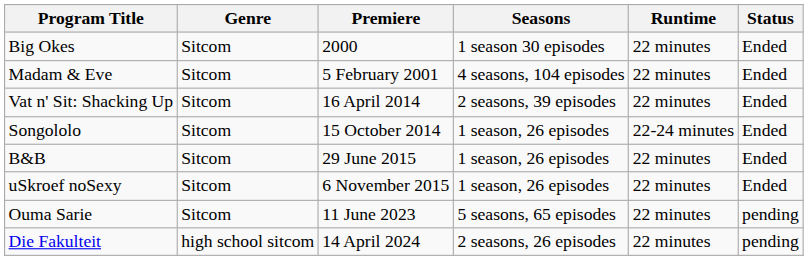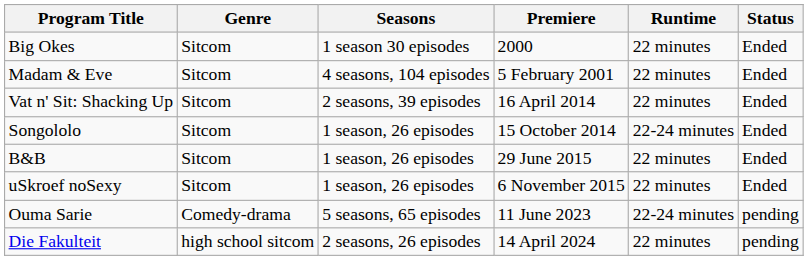 <table class="wikitable">
 <tr>
 <th>Program Title</th>
 <th>Genre</th>
+<th>Seasons</th>
 <th>Premiere</th>
-<th>Seasons</th>
 <th>Runtime</th>
 <th>Status</th>
 </tr>
 <tr>
 <td>Big Okes</td>
 <td>Sitcom</td>
+<td>1 season 30 episodes</td>
 <td>2000</td>
-<td>1 season 30 episodes</td>
 <td>22 minutes</td>
 <td>Ended</td>
 </tr>
 <tr>
 <td>Madam & Eve</td>
 <td>Sitcom</td>
+<td>4 seasons, 104 episodes</td>
 <td>5 February 2001</td>
-<td>4 seasons, 104 episodes</td>
 <td>22 minutes</td>
 <td>Ended</td>
 </tr>
 <tr>
 <td>Vat n' Sit: Shacking Up</td>
 <td>Sitcom</td>
+<td>2 seasons, 39 episodes</td>
 <td>16 April 2014</td>
-<td>2 seasons, 39 episodes</td>
 <td>22 minutes</td>
 <td>Ended</td>
 </tr>
 <tr>
 <td>Songololo</td>
 <td>Sitcom</td>
+<td>1 season, 26 episodes</td>
 <td>15 October 2014</td>
-<td>1 season, 26 episodes</td>
 <td>22-24 minutes</td>
 <td>Ended</td>
 </tr>
 <tr>
 <td>B&B</td>
 <td>Sitcom</td>
+<td>1 season, 26 episodes</td>
 <td>29 June 2015</td>
-<td>1 season, 26 episodes</td>
 <td>22 minutes</td>
 <td>Ended</td>
 </tr>
 <tr>
 <td>uSkroef noSexy</td>
 <td>Sitcom</td>
+<td>1 season, 26 episodes</td>
 <td>6 November 2015</td>
-<td>1 season, 26 episodes</td>
 <td>22 minutes</td>
 <td>Ended</td>
 </tr>
 <tr>
 <td>Ouma Sarie</td>
-<td>Sitcom</td>
+<td>Comedy-drama</td>
+<td>5 seasons, 65 episodes</td>
 <td>11 June 2023</td>
-<td>5 seasons, 65 episodes</td>
-<td>22 minutes</td>
+<td>22-24 minutes</td>
 <td>pending</td>
 </tr>
 <tr>
 <td><a href='#'>Die Fakulteit</a></td>
 <td>high school sitcom</td>
+<td>2 seasons, 26 episodes</td>
 <td>14 April 2024</td>
-<td>2 seasons, 26 episodes</td>
 <td>22 minutes</td>
 <td>pending</td>
 </tr>
 </table>
